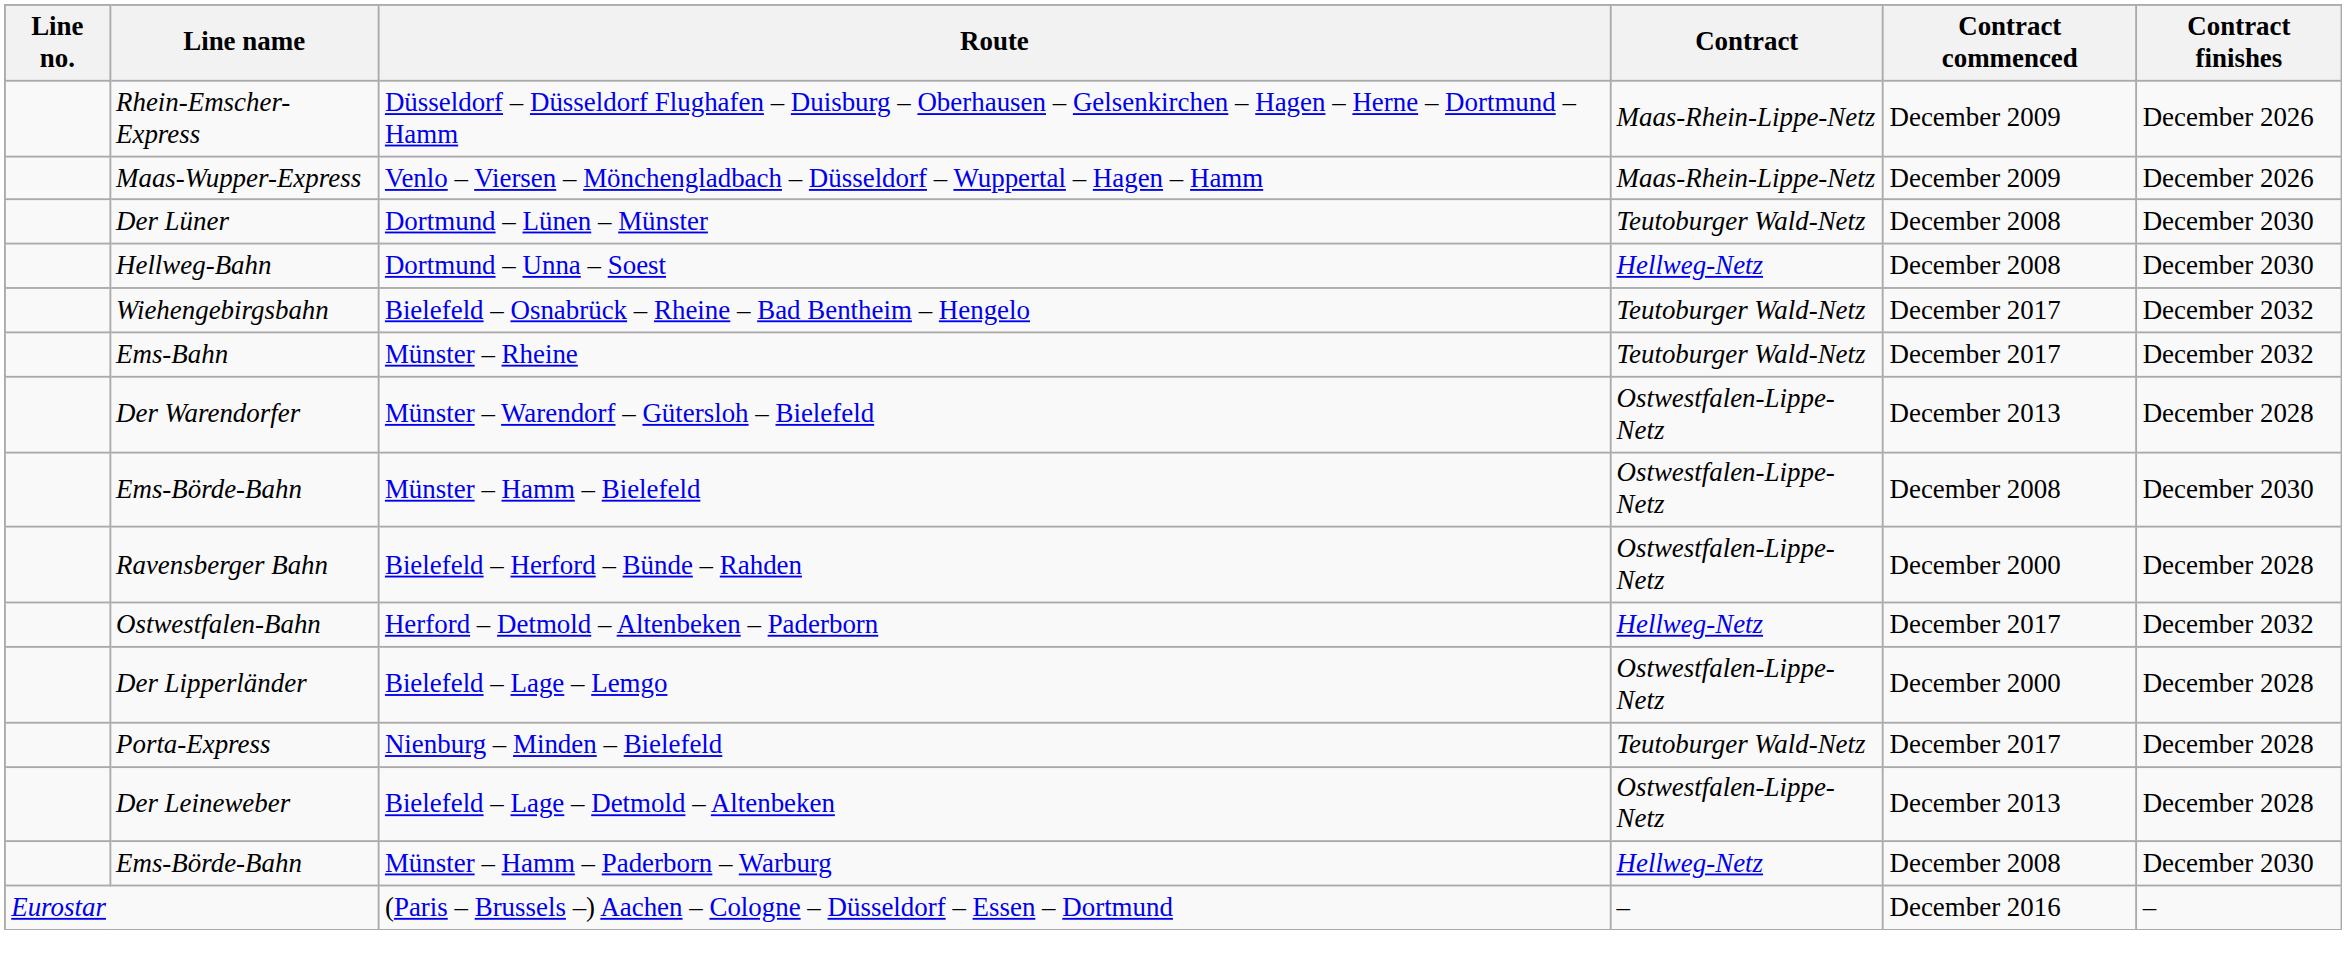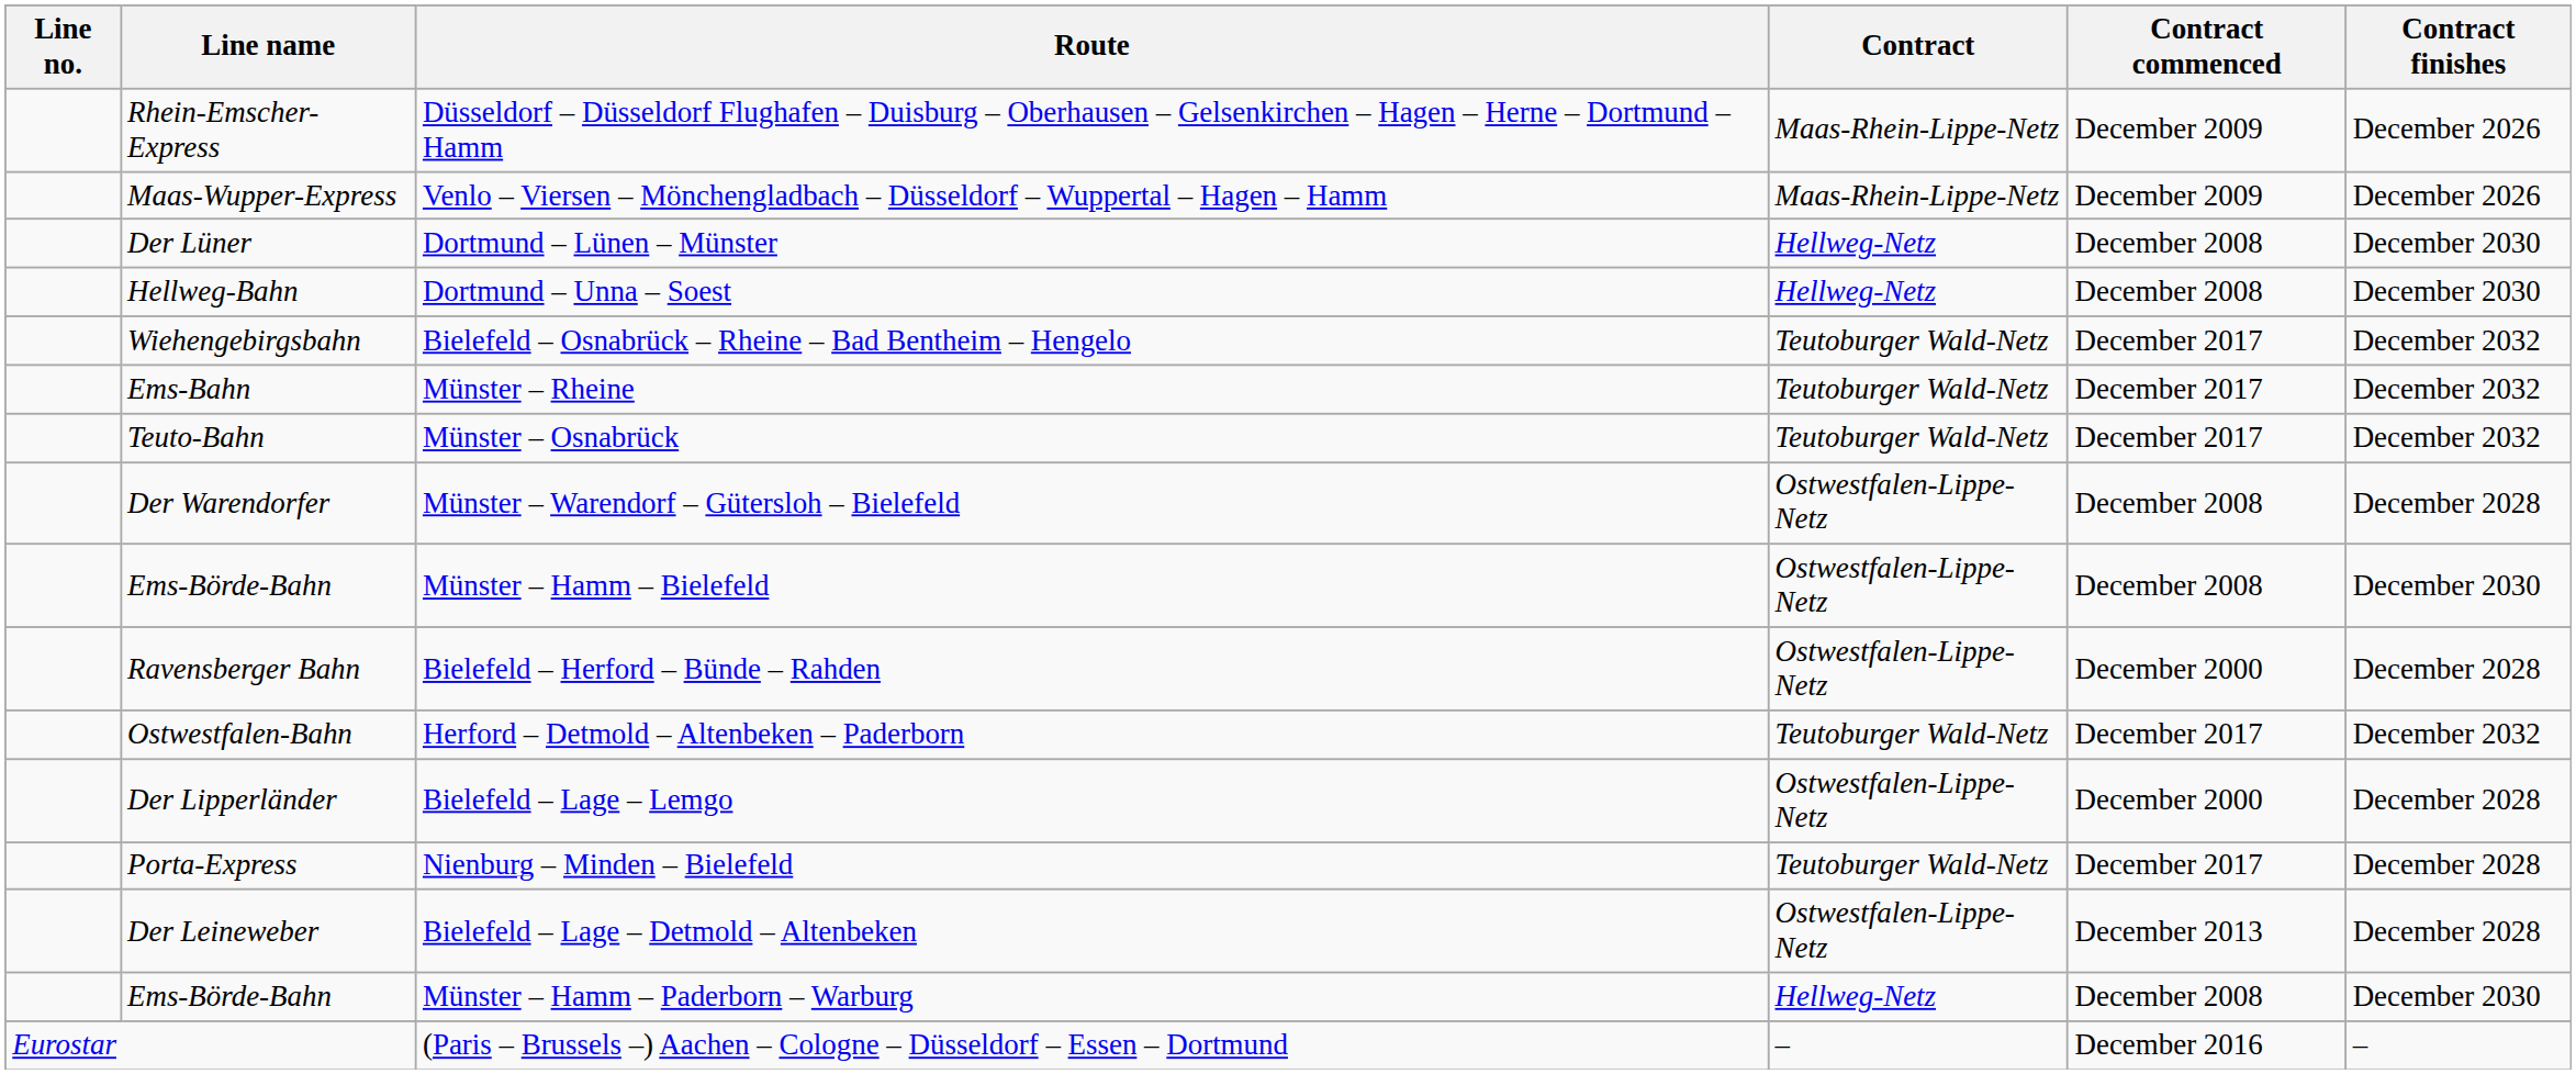 <table class="wikitable" style="font-size:91%; width:100%;">
 <tr class="hintergrundfarbe5">
 <th>Line no.</th>
 <th>Line name</th>
 <th>Route</th>
 <th>Contract</th>
 <th>Contract commenced</th>
 <th>Contract finishes</th>
 </tr>
 <tr>
 <td style="font-size:111%;"></td>
 <td><em>Rhein-Emscher-Express</em></td>
 <td><a href='#'>Düsseldorf</a> – <a href='#'>Düsseldorf Flughafen</a> – <a href='#'>Duisburg</a> – <a href='#'>Oberhausen</a> – <a href='#'>Gelsenkirchen</a> – <a href='#'>Hagen</a> – <a href='#'>Herne</a> – <a href='#'>Dortmund</a> – <a href='#'>Hamm</a></td>
 <td><em>Maas-Rhein-Lippe-Netz</em></td>
 <td>December 2009</td>
 <td>December 2026</td>
 </tr>
 <tr>
 <td style="font-size:111%;"></td>
 <td><em>Maas-Wupper-Express</em></td>
 <td><a href='#'>Venlo</a> – <a href='#'>Viersen</a> – <a href='#'>Mönchengladbach</a> – <a href='#'>Düsseldorf</a> – <a href='#'>Wuppertal</a> – <a href='#'>Hagen</a> – <a href='#'>Hamm</a></td>
 <td><em>Maas-Rhein-Lippe-Netz</em></td>
 <td>December 2009</td>
 <td>December 2026</td>
 </tr>
 <tr>
 <td style="font-size:111%;"></td>
 <td><em>Der Lüner</em></td>
 <td><a href='#'>Dortmund</a> – <a href='#'>Lünen</a> – <a href='#'>Münster</a></td>
-<td><em>Teutoburger Wald-Netz</em></td>
+<td><em><a href='#'>Hellweg-Netz</a></em></td>
 <td>December 2008</td>
 <td>December 2030</td>
 </tr>
 <tr>
 <td style="font-size:111%;"></td>
 <td><em>Hellweg-Bahn</em></td>
 <td><a href='#'>Dortmund</a> – <a href='#'>Unna</a> – <a href='#'>Soest</a></td>
 <td><em><a href='#'>Hellweg-Netz</a></em></td>
 <td>December 2008</td>
 <td>December 2030</td>
 </tr>
 <tr>
 <td style="font-size:111%;"></td>
 <td><em>Wiehengebirgsbahn</em></td>
 <td><a href='#'>Bielefeld</a> – <a href='#'>Osnabrück</a> – <a href='#'>Rheine</a> – <a href='#'>Bad Bentheim</a> – <a href='#'>Hengelo</a></td>
 <td><em>Teutoburger Wald-Netz</em></td>
 <td>December 2017</td>
 <td>December 2032</td>
 </tr>
 <tr>
 <td style="font-size:111%;"></td>
 <td><em>Ems-Bahn</em></td>
 <td><a href='#'>Münster</a> – <a href='#'>Rheine</a></td>
 <td><em>Teutoburger Wald-Netz</em></td>
 <td>December 2017</td>
 <td>December 2032</td>
 </tr>
 <tr>
 <td style="font-size:111%;"></td>
+<td><em>Teuto-Bahn</em></td>
+<td><a href='#'>Münster</a> – <a href='#'>Osnabrück</a></td>
+<td><em>Teutoburger Wald-Netz</em></td>
+<td>December 2017</td>
+<td>December 2032</td>
+</tr>
+<tr>
+<td style="font-size:111%;"></td>
 <td><em>Der Warendorfer</em></td>
 <td><a href='#'>Münster</a> – <a href='#'>Warendorf</a> – <a href='#'>Gütersloh</a> – <a href='#'>Bielefeld</a></td>
 <td><em>Ostwestfalen-Lippe-Netz</em></td>
-<td>December 2013</td>
+<td>December 2008</td>
 <td>December 2028</td>
 </tr>
 <tr>
 <td style="font-size:111%;"></td>
 <td><em>Ems-Börde-Bahn</em></td>
 <td><a href='#'>Münster</a> – <a href='#'>Hamm</a> – <a href='#'>Bielefeld</a></td>
 <td><em>Ostwestfalen-Lippe-Netz</em></td>
 <td>December 2008</td>
 <td>December 2030</td>
 </tr>
 <tr>
 <td style="font-size:111%;"></td>
 <td><em>Ravensberger Bahn</em></td>
 <td><a href='#'>Bielefeld</a> – <a href='#'>Herford</a> – <a href='#'>Bünde</a> – <a href='#'>Rahden</a></td>
 <td><em>Ostwestfalen-Lippe-Netz</em></td>
 <td>December 2000</td>
 <td>December 2028</td>
 </tr>
 <tr>
 <td style="font-size:111%;"></td>
 <td><em>Ostwestfalen-Bahn</em></td>
 <td><a href='#'>Herford</a> – <a href='#'>Detmold</a> – <a href='#'>Altenbeken</a> – <a href='#'>Paderborn</a></td>
-<td><em><a href='#'>Hellweg-Netz</a></em></td>
+<td><em>Teutoburger Wald-Netz</em></td>
 <td>December 2017</td>
 <td>December 2032</td>
 </tr>
 <tr>
 <td style="font-size:111%;"></td>
 <td><em>Der Lipperländer</em></td>
 <td><a href='#'>Bielefeld</a> – <a href='#'>Lage</a> – <a href='#'>Lemgo</a></td>
 <td><em>Ostwestfalen-Lippe-Netz</em></td>
 <td>December 2000</td>
 <td>December 2028</td>
 </tr>
 <tr>
 <td style="font-size:111%;"></td>
 <td><em>Porta-Express</em></td>
 <td><a href='#'>Nienburg</a> – <a href='#'>Minden</a> – <a href='#'>Bielefeld</a></td>
 <td><em>Teutoburger Wald-Netz</em></td>
 <td>December 2017</td>
 <td>December 2028</td>
 </tr>
 <tr>
 <td style="font-size:111%;"></td>
 <td><em>Der Leineweber</em></td>
 <td><a href='#'>Bielefeld</a> – <a href='#'>Lage</a> – <a href='#'>Detmold</a> – <a href='#'>Altenbeken</a></td>
 <td><em>Ostwestfalen-Lippe-Netz</em></td>
 <td>December 2013</td>
 <td>December 2028</td>
 </tr>
 <tr>
 <td style="font-size:111%;"></td>
 <td><em>Ems-Börde-Bahn</em></td>
 <td><a href='#'>Münster</a> – <a href='#'>Hamm</a> – <a href='#'>Paderborn</a> – <a href='#'>Warburg</a></td>
 <td><em><a href='#'>Hellweg-Netz</a></em></td>
 <td>December 2008</td>
 <td>December 2030</td>
 </tr>
 <tr>
 <td colspan="2"><em><a href='#'>Eurostar</a></em></td>
 <td>(<a href='#'>Paris</a> – <a href='#'>Brussels</a> –) <a href='#'>Aachen</a> – <a href='#'>Cologne</a> – <a href='#'>Düsseldorf</a> – <a href='#'>Essen</a> – <a href='#'>Dortmund</a></td>
 <td>–</td>
 <td>December 2016</td>
 <td>–</td>
 </tr>
 </table>
